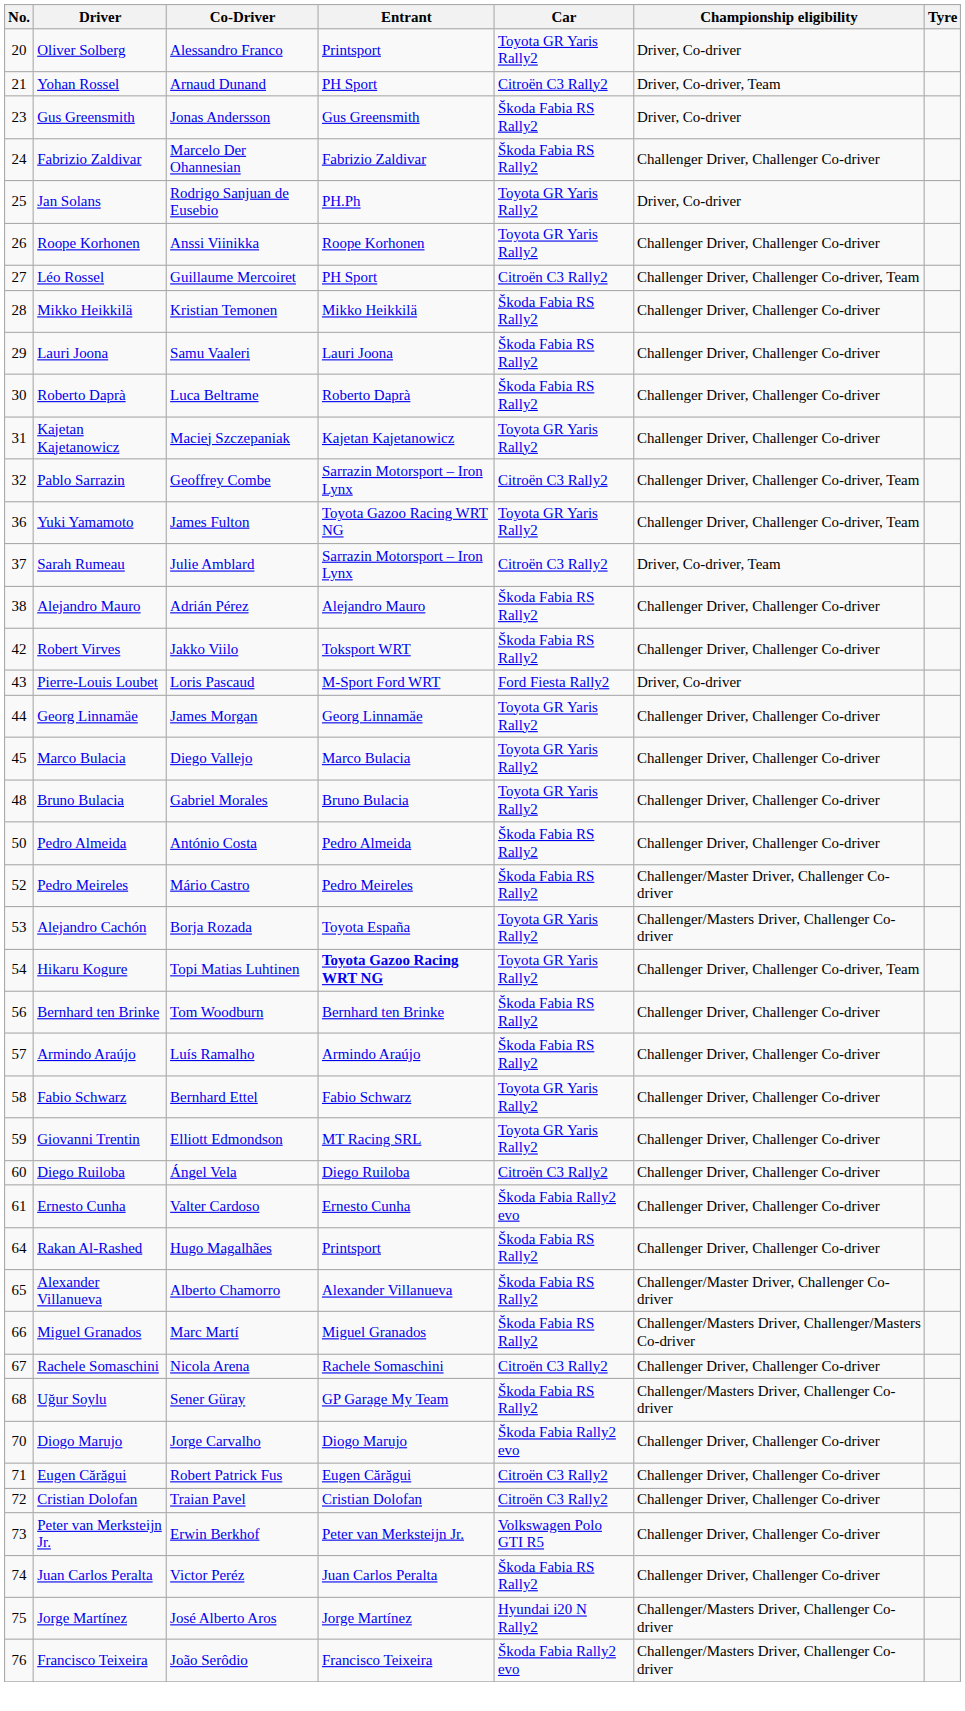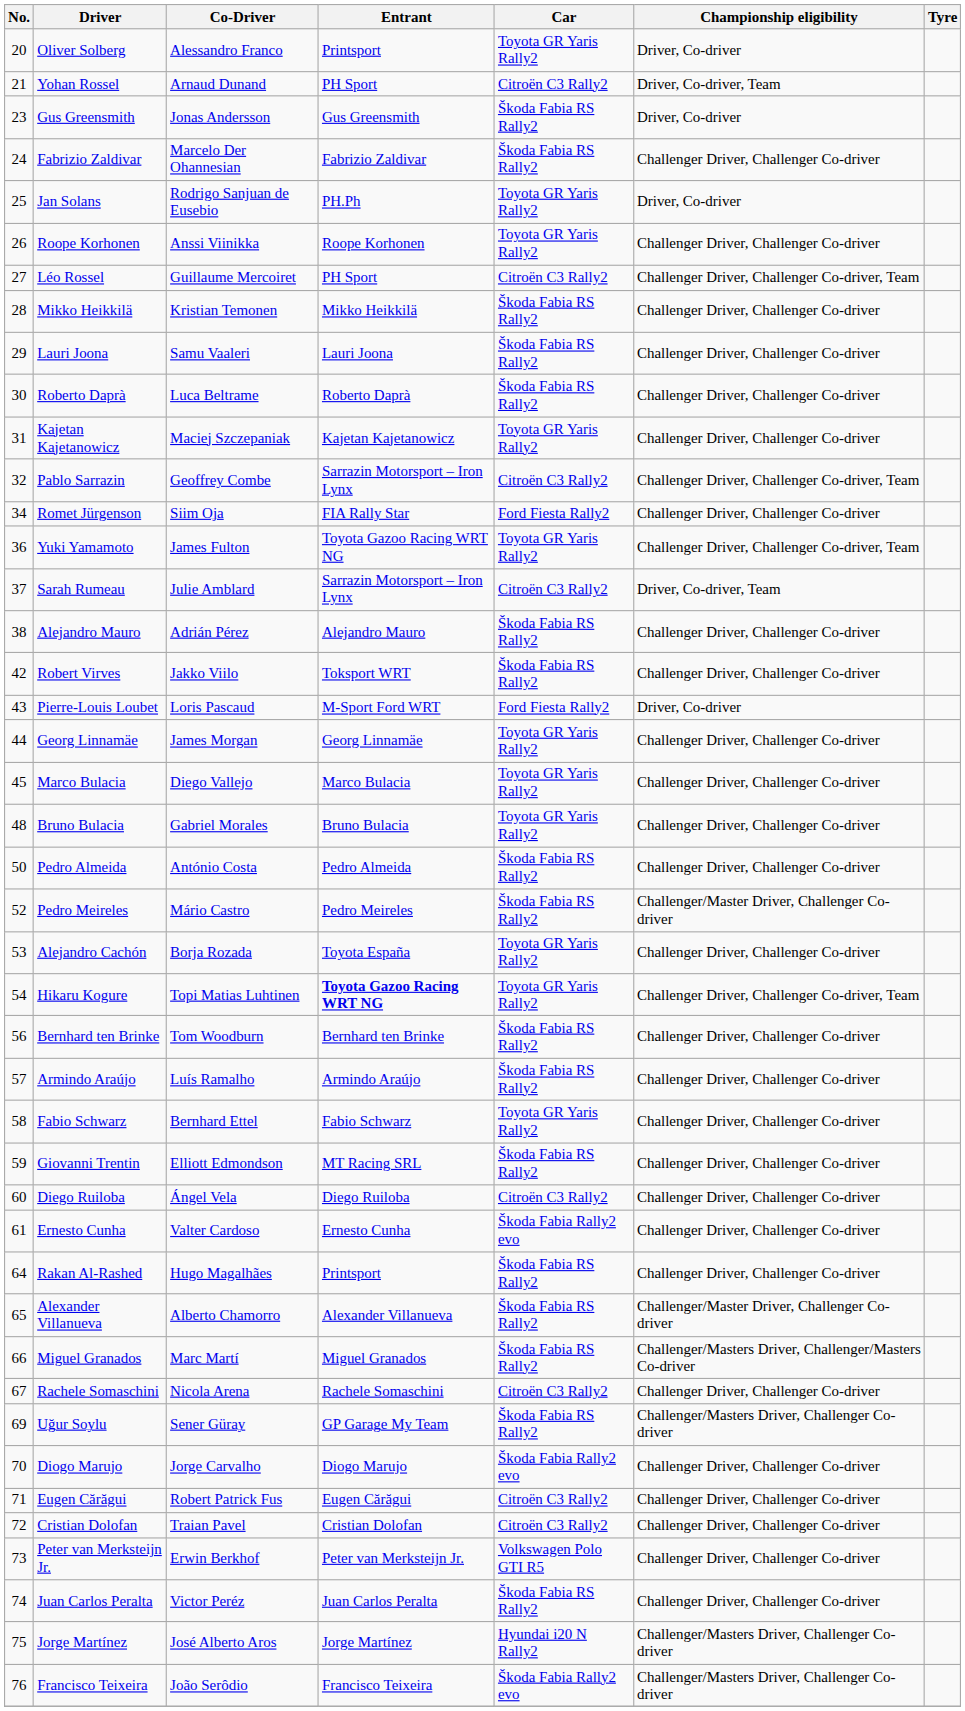 <table class="wikitable" style="font-size: 85%;">
 <tr>
 <th>No.</th>
 <th>Driver</th>
 <th>Co-Driver</th>
 <th>Entrant</th>
 <th>Car</th>
 <th>Championship eligibility</th>
 <th>Tyre</th>
 </tr>
 <tr>
 <td align="center">20</td>
 <td> <a href='#'>Oliver Solberg</a></td>
 <td> <a href='#'>Alessandro Franco</a></td>
 <td> <a href='#'>Printsport</a></td>
 <td><a href='#'>Toyota GR Yaris Rally2</a></td>
 <td>Driver, Co-driver</td>
 <td align="center"></td>
 </tr>
 <tr>
 <td align="center">21</td>
 <td> <a href='#'>Yohan Rossel</a></td>
 <td> <a href='#'>Arnaud Dunand</a></td>
 <td> <a href='#'>PH Sport</a></td>
 <td><a href='#'>Citroën C3 Rally2</a></td>
 <td>Driver, Co-driver, Team</td>
 <td align="center"></td>
 </tr>
 <tr>
 <td align="center">23</td>
 <td> <a href='#'>Gus Greensmith</a></td>
 <td> <a href='#'>Jonas Andersson</a></td>
 <td> <a href='#'>Gus Greensmith</a></td>
 <td><a href='#'>Škoda Fabia RS Rally2</a></td>
 <td>Driver, Co-driver</td>
 <td align="center"></td>
 </tr>
 <tr>
 <td align="center">24</td>
 <td> <a href='#'>Fabrizio Zaldivar</a></td>
 <td> <a href='#'>Marcelo Der Ohannesian</a></td>
 <td> <a href='#'>Fabrizio Zaldivar</a></td>
 <td><a href='#'>Škoda Fabia RS Rally2</a></td>
 <td>Challenger Driver, Challenger Co-driver</td>
 <td align="center"></td>
 </tr>
 <tr>
 <td align="center">25</td>
 <td> <a href='#'>Jan Solans</a></td>
 <td> <a href='#'>Rodrigo Sanjuan de Eusebio</a></td>
 <td> <a href='#'>PH.Ph</a></td>
 <td><a href='#'>Toyota GR Yaris Rally2</a></td>
 <td>Driver, Co-driver</td>
 <td align="center"></td>
 </tr>
 <tr>
 <td align="center">26</td>
 <td> <a href='#'>Roope Korhonen</a></td>
 <td> <a href='#'>Anssi Viinikka</a></td>
 <td> <a href='#'>Roope Korhonen</a></td>
 <td><a href='#'>Toyota GR Yaris Rally2</a></td>
 <td>Challenger Driver, Challenger Co-driver</td>
 <td align="center"></td>
 </tr>
 <tr>
 <td align="center">27</td>
 <td> <a href='#'>Léo Rossel</a></td>
 <td> <a href='#'>Guillaume Mercoiret</a></td>
 <td> <a href='#'>PH Sport</a></td>
 <td><a href='#'>Citroën C3 Rally2</a></td>
 <td>Challenger Driver, Challenger Co-driver, Team</td>
 <td align="center"></td>
 </tr>
 <tr>
 <td align="center">28</td>
 <td> <a href='#'>Mikko Heikkilä</a></td>
 <td> <a href='#'>Kristian Temonen</a></td>
 <td> <a href='#'>Mikko Heikkilä</a></td>
 <td><a href='#'>Škoda Fabia RS Rally2</a></td>
 <td>Challenger Driver, Challenger Co-driver</td>
 <td align="center"></td>
 </tr>
 <tr>
 <td align="center">29</td>
 <td> <a href='#'>Lauri Joona</a></td>
 <td> <a href='#'>Samu Vaaleri</a></td>
 <td> <a href='#'>Lauri Joona</a></td>
 <td><a href='#'>Škoda Fabia RS Rally2</a></td>
 <td>Challenger Driver, Challenger Co-driver</td>
 <td align="center"></td>
 </tr>
 <tr>
 <td align="center">30</td>
 <td> <a href='#'>Roberto Daprà</a></td>
 <td> <a href='#'>Luca Beltrame</a></td>
 <td> <a href='#'>Roberto Daprà</a></td>
 <td><a href='#'>Škoda Fabia RS Rally2</a></td>
 <td>Challenger Driver, Challenger Co-driver</td>
 <td align="center"></td>
 </tr>
 <tr>
 <td align="center">31</td>
 <td> <a href='#'>Kajetan Kajetanowicz</a></td>
 <td> <a href='#'>Maciej Szczepaniak</a></td>
 <td> <a href='#'>Kajetan Kajetanowicz</a></td>
 <td><a href='#'>Toyota GR Yaris Rally2</a></td>
 <td>Challenger Driver, Challenger Co-driver</td>
 <td align="center"></td>
 </tr>
 <tr>
 <td align="center">32</td>
 <td> <a href='#'>Pablo Sarrazin</a></td>
 <td> <a href='#'>Geoffrey Combe</a></td>
 <td> <a href='#'>Sarrazin Motorsport – Iron Lynx</a></td>
 <td><a href='#'>Citroën C3 Rally2</a></td>
 <td>Challenger Driver, Challenger Co-driver, Team</td>
 <td align="center"></td>
 </tr>
 <tr>
+<td align="center">34</td>
+<td> <a href='#'>Romet Jürgenson</a></td>
+<td> <a href='#'>Siim Oja</a></td>
+<td> <a href='#'>FIA Rally Star</a></td>
+<td><a href='#'>Ford Fiesta Rally2</a></td>
+<td>Challenger Driver, Challenger Co-driver</td>
+<td align="center"></td>
+</tr>
+<tr>
 <td align="center">36</td>
 <td> <a href='#'>Yuki Yamamoto</a></td>
 <td> <a href='#'>James Fulton</a></td>
 <td> <a href='#'>Toyota Gazoo Racing WRT NG</a></td>
 <td><a href='#'>Toyota GR Yaris Rally2</a></td>
 <td>Challenger Driver, Challenger Co-driver, Team</td>
 <td align="center"></td>
 </tr>
 <tr>
 <td align="center">37</td>
 <td> <a href='#'>Sarah Rumeau</a></td>
 <td> <a href='#'>Julie Amblard</a></td>
 <td> <a href='#'>Sarrazin Motorsport – Iron Lynx</a></td>
 <td><a href='#'>Citroën C3 Rally2</a></td>
 <td>Driver, Co-driver, Team</td>
 <td align="center"></td>
 </tr>
 <tr>
 <td align="center">38</td>
 <td> <a href='#'>Alejandro Mauro</a></td>
 <td> <a href='#'>Adrián Pérez</a></td>
 <td> <a href='#'>Alejandro Mauro</a></td>
 <td><a href='#'>Škoda Fabia RS Rally2</a></td>
 <td>Challenger Driver, Challenger Co-driver</td>
 <td align="center"></td>
 </tr>
 <tr>
 <td align="center">42</td>
 <td> <a href='#'>Robert Virves</a></td>
 <td> <a href='#'>Jakko Viilo</a></td>
 <td> <a href='#'>Toksport WRT</a></td>
 <td><a href='#'>Škoda Fabia RS Rally2</a></td>
 <td>Challenger Driver, Challenger Co-driver</td>
 <td align="center"></td>
 </tr>
 <tr>
 <td align="center">43</td>
 <td> <a href='#'>Pierre-Louis Loubet</a></td>
 <td> <a href='#'>Loris Pascaud</a></td>
 <td> <a href='#'>M-Sport Ford WRT</a></td>
 <td><a href='#'>Ford Fiesta Rally2</a></td>
 <td>Driver, Co-driver</td>
 <td align="center"></td>
 </tr>
 <tr>
 <td align="center">44</td>
 <td> <a href='#'>Georg Linnamäe</a></td>
 <td> <a href='#'>James Morgan</a></td>
 <td> <a href='#'>Georg Linnamäe</a></td>
 <td><a href='#'>Toyota GR Yaris Rally2</a></td>
 <td>Challenger Driver, Challenger Co-driver</td>
 <td align="center"></td>
 </tr>
 <tr>
 <td align="center">45</td>
 <td> <a href='#'>Marco Bulacia</a></td>
 <td> <a href='#'>Diego Vallejo</a></td>
 <td> <a href='#'>Marco Bulacia</a></td>
 <td><a href='#'>Toyota GR Yaris Rally2</a></td>
 <td>Challenger Driver, Challenger Co-driver</td>
 <td align="center"></td>
 </tr>
 <tr>
 <td align="center">48</td>
 <td> <a href='#'>Bruno Bulacia</a></td>
 <td> <a href='#'>Gabriel Morales</a></td>
 <td> <a href='#'>Bruno Bulacia</a></td>
 <td><a href='#'>Toyota GR Yaris Rally2</a></td>
 <td>Challenger Driver, Challenger Co-driver</td>
 <td align="center"></td>
 </tr>
 <tr>
 <td align="center">50</td>
 <td> <a href='#'>Pedro Almeida</a></td>
 <td> <a href='#'>António Costa</a></td>
 <td> <a href='#'>Pedro Almeida</a></td>
 <td><a href='#'>Škoda Fabia RS Rally2</a></td>
 <td>Challenger Driver, Challenger Co-driver</td>
 <td align="center"></td>
 </tr>
 <tr>
 <td align="center">52</td>
 <td> <a href='#'>Pedro Meireles</a></td>
 <td> <a href='#'>Mário Castro</a></td>
 <td> <a href='#'>Pedro Meireles</a></td>
 <td><a href='#'>Škoda Fabia RS Rally2</a></td>
 <td>Challenger/Master Driver, Challenger Co-driver</td>
 <td align="center"></td>
 </tr>
 <tr>
 <td align="center">53</td>
 <td> <a href='#'>Alejandro Cachón</a></td>
 <td> <a href='#'>Borja Rozada</a></td>
 <td> <a href='#'>Toyota España</a></td>
 <td><a href='#'>Toyota GR Yaris Rally2</a></td>
-<td>Challenger/Masters Driver, Challenger Co-driver</td>
+<td>Challenger Driver, Challenger Co-driver</td>
 <td align="center"></td>
 </tr>
 <tr>
 <td align="center">54</td>
 <td> <a href='#'>Hikaru Kogure</a></td>
 <td> <a href='#'>Topi Matias Luhtinen</a></td>
 <td><strong> <a href='#'>Toyota Gazoo Racing WRT NG</a></strong></td>
 <td><a href='#'>Toyota GR Yaris Rally2</a></td>
 <td>Challenger Driver, Challenger Co-driver, Team</td>
 <td align="center"></td>
 </tr>
 <tr>
 <td align="center">56</td>
 <td> <a href='#'>Bernhard ten Brinke</a></td>
 <td> <a href='#'>Tom Woodburn</a></td>
 <td> <a href='#'>Bernhard ten Brinke</a></td>
 <td><a href='#'>Škoda Fabia RS Rally2</a></td>
 <td>Challenger Driver, Challenger Co-driver</td>
 <td align="center"></td>
 </tr>
 <tr>
 <td align="center">57</td>
 <td> <a href='#'>Armindo Araújo</a></td>
 <td> <a href='#'>Luís Ramalho</a></td>
 <td> <a href='#'>Armindo Araújo</a></td>
 <td><a href='#'>Škoda Fabia RS Rally2</a></td>
 <td>Challenger Driver, Challenger Co-driver</td>
 <td align="center"></td>
 </tr>
 <tr>
 <td align="center">58</td>
 <td> <a href='#'>Fabio Schwarz</a></td>
 <td> <a href='#'>Bernhard Ettel</a></td>
 <td> <a href='#'>Fabio Schwarz</a></td>
 <td><a href='#'>Toyota GR Yaris Rally2</a></td>
 <td>Challenger Driver, Challenger Co-driver</td>
 <td align="center"></td>
 </tr>
 <tr>
 <td align="center">59</td>
 <td> <a href='#'>Giovanni Trentin</a></td>
 <td> <a href='#'>Elliott Edmondson</a></td>
 <td> <a href='#'>MT Racing SRL</a></td>
-<td><a href='#'>Toyota GR Yaris Rally2</a></td>
+<td><a href='#'>Škoda Fabia RS Rally2</a></td>
 <td>Challenger Driver, Challenger Co-driver</td>
 <td align="center"></td>
 </tr>
 <tr>
 <td align="center">60</td>
 <td> <a href='#'>Diego Ruiloba</a></td>
 <td> <a href='#'>Ángel Vela</a></td>
 <td> <a href='#'>Diego Ruiloba</a></td>
 <td><a href='#'>Citroën C3 Rally2</a></td>
 <td>Challenger Driver, Challenger Co-driver</td>
 <td align="center"></td>
 </tr>
 <tr>
 <td align="center">61</td>
 <td> <a href='#'>Ernesto Cunha</a></td>
 <td> <a href='#'>Valter Cardoso</a></td>
 <td> <a href='#'>Ernesto Cunha</a></td>
 <td><a href='#'>Škoda Fabia Rally2 evo</a></td>
 <td>Challenger Driver, Challenger Co-driver</td>
 <td align="center"></td>
 </tr>
 <tr>
 <td align="center">64</td>
 <td> <a href='#'>Rakan Al-Rashed</a></td>
 <td> <a href='#'>Hugo Magalhães</a></td>
 <td> <a href='#'>Printsport</a></td>
 <td><a href='#'>Škoda Fabia RS Rally2</a></td>
 <td>Challenger Driver, Challenger Co-driver</td>
 <td align="center"></td>
 </tr>
 <tr>
 <td align="center">65</td>
 <td> <a href='#'>Alexander Villanueva</a></td>
 <td> <a href='#'>Alberto Chamorro</a></td>
 <td> <a href='#'>Alexander Villanueva</a></td>
 <td><a href='#'>Škoda Fabia RS Rally2</a></td>
 <td>Challenger/Master Driver, Challenger Co-driver</td>
 <td align="center"></td>
 </tr>
 <tr>
 <td align="center">66</td>
 <td> <a href='#'>Miguel Granados</a></td>
 <td> <a href='#'>Marc Martí</a></td>
 <td> <a href='#'>Miguel Granados</a></td>
 <td><a href='#'>Škoda Fabia RS Rally2</a></td>
 <td>Challenger/Masters Driver, Challenger/Masters Co-driver</td>
 <td align="center"></td>
 </tr>
 <tr>
 <td align="center">67</td>
 <td> <a href='#'>Rachele Somaschini</a></td>
 <td> <a href='#'>Nicola Arena</a></td>
 <td> <a href='#'>Rachele Somaschini</a></td>
 <td><a href='#'>Citroën C3 Rally2</a></td>
 <td>Challenger Driver, Challenger Co-driver</td>
 <td align="center"></td>
 </tr>
 <tr>
-<td align="center">68</td>
+<td align="center">69</td>
 <td> <a href='#'>Uğur Soylu</a></td>
 <td> <a href='#'>Sener Güray</a></td>
 <td> <a href='#'>GP Garage My Team</a></td>
 <td><a href='#'>Škoda Fabia RS Rally2</a></td>
 <td>Challenger/Masters Driver, Challenger Co-driver</td>
 <td align="center"></td>
 </tr>
 <tr>
 <td align="center">70</td>
 <td> <a href='#'>Diogo Marujo</a></td>
 <td> <a href='#'>Jorge Carvalho</a></td>
 <td> <a href='#'>Diogo Marujo</a></td>
 <td><a href='#'>Škoda Fabia Rally2 evo</a></td>
 <td>Challenger Driver, Challenger Co-driver</td>
 <td align="center"></td>
 </tr>
 <tr>
 <td align="center">71</td>
 <td> <a href='#'>Eugen Cărăgui</a></td>
 <td> <a href='#'>Robert Patrick Fus</a></td>
 <td> <a href='#'>Eugen Cărăgui</a></td>
 <td><a href='#'>Citroën C3 Rally2</a></td>
 <td>Challenger Driver, Challenger Co-driver</td>
 <td align="center"></td>
 </tr>
 <tr>
 <td align="center">72</td>
 <td> <a href='#'>Cristian Dolofan</a></td>
 <td> <a href='#'>Traian Pavel</a></td>
 <td> <a href='#'>Cristian Dolofan</a></td>
 <td><a href='#'>Citroën C3 Rally2</a></td>
 <td>Challenger Driver, Challenger Co-driver</td>
 <td align="center"></td>
 </tr>
 <tr>
 <td align="center">73</td>
 <td> <a href='#'>Peter van Merksteijn Jr.</a></td>
 <td> <a href='#'>Erwin Berkhof</a></td>
 <td> <a href='#'>Peter van Merksteijn Jr.</a></td>
 <td><a href='#'>Volkswagen Polo GTI R5</a></td>
 <td>Challenger Driver, Challenger Co-driver</td>
 <td align="center"></td>
 </tr>
 <tr>
 <td align="center">74</td>
 <td> <a href='#'>Juan Carlos Peralta</a></td>
 <td> <a href='#'>Victor Peréz</a></td>
 <td> <a href='#'>Juan Carlos Peralta</a></td>
 <td><a href='#'>Škoda Fabia RS Rally2</a></td>
 <td>Challenger Driver, Challenger Co-driver</td>
 <td align="center"></td>
 </tr>
 <tr>
 <td align="center">75</td>
 <td> <a href='#'>Jorge Martínez</a></td>
 <td> <a href='#'>José Alberto Aros</a></td>
 <td> <a href='#'>Jorge Martínez</a></td>
 <td><a href='#'>Hyundai i20 N Rally2</a></td>
 <td>Challenger/Masters Driver, Challenger Co-driver</td>
 <td align="center"></td>
 </tr>
 <tr>
 <td align="center">76</td>
 <td> <a href='#'>Francisco Teixeira</a></td>
 <td> <a href='#'>João Serôdio</a></td>
 <td> <a href='#'>Francisco Teixeira</a></td>
 <td><a href='#'>Škoda Fabia Rally2 evo</a></td>
 <td>Challenger/Masters Driver, Challenger Co-driver</td>
 <td align="center"></td>
 </tr>
 <tr>
 </tr>
 </table>
